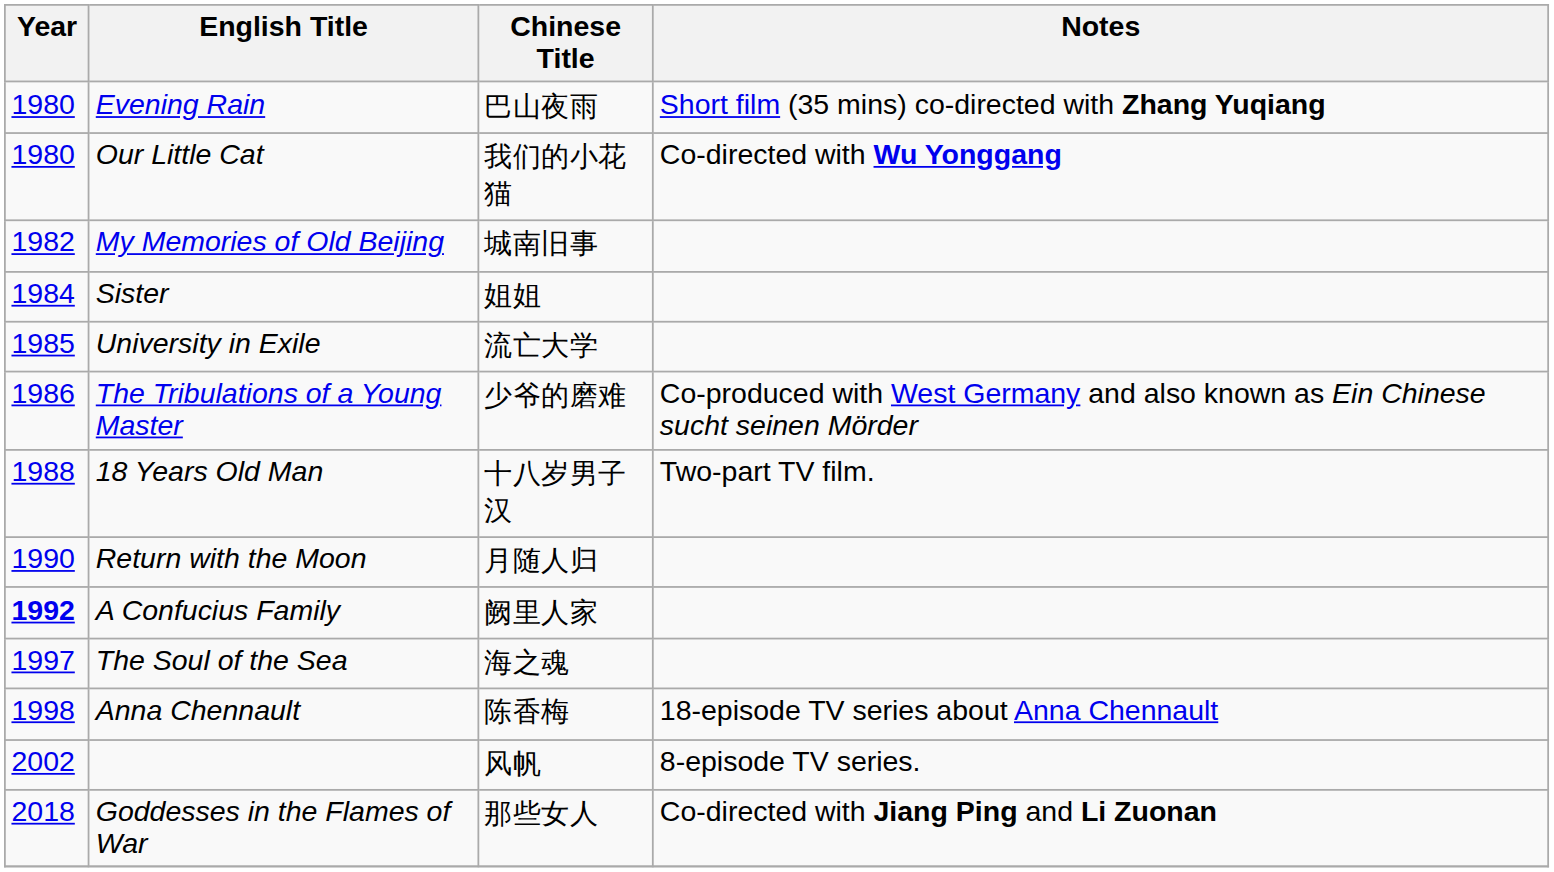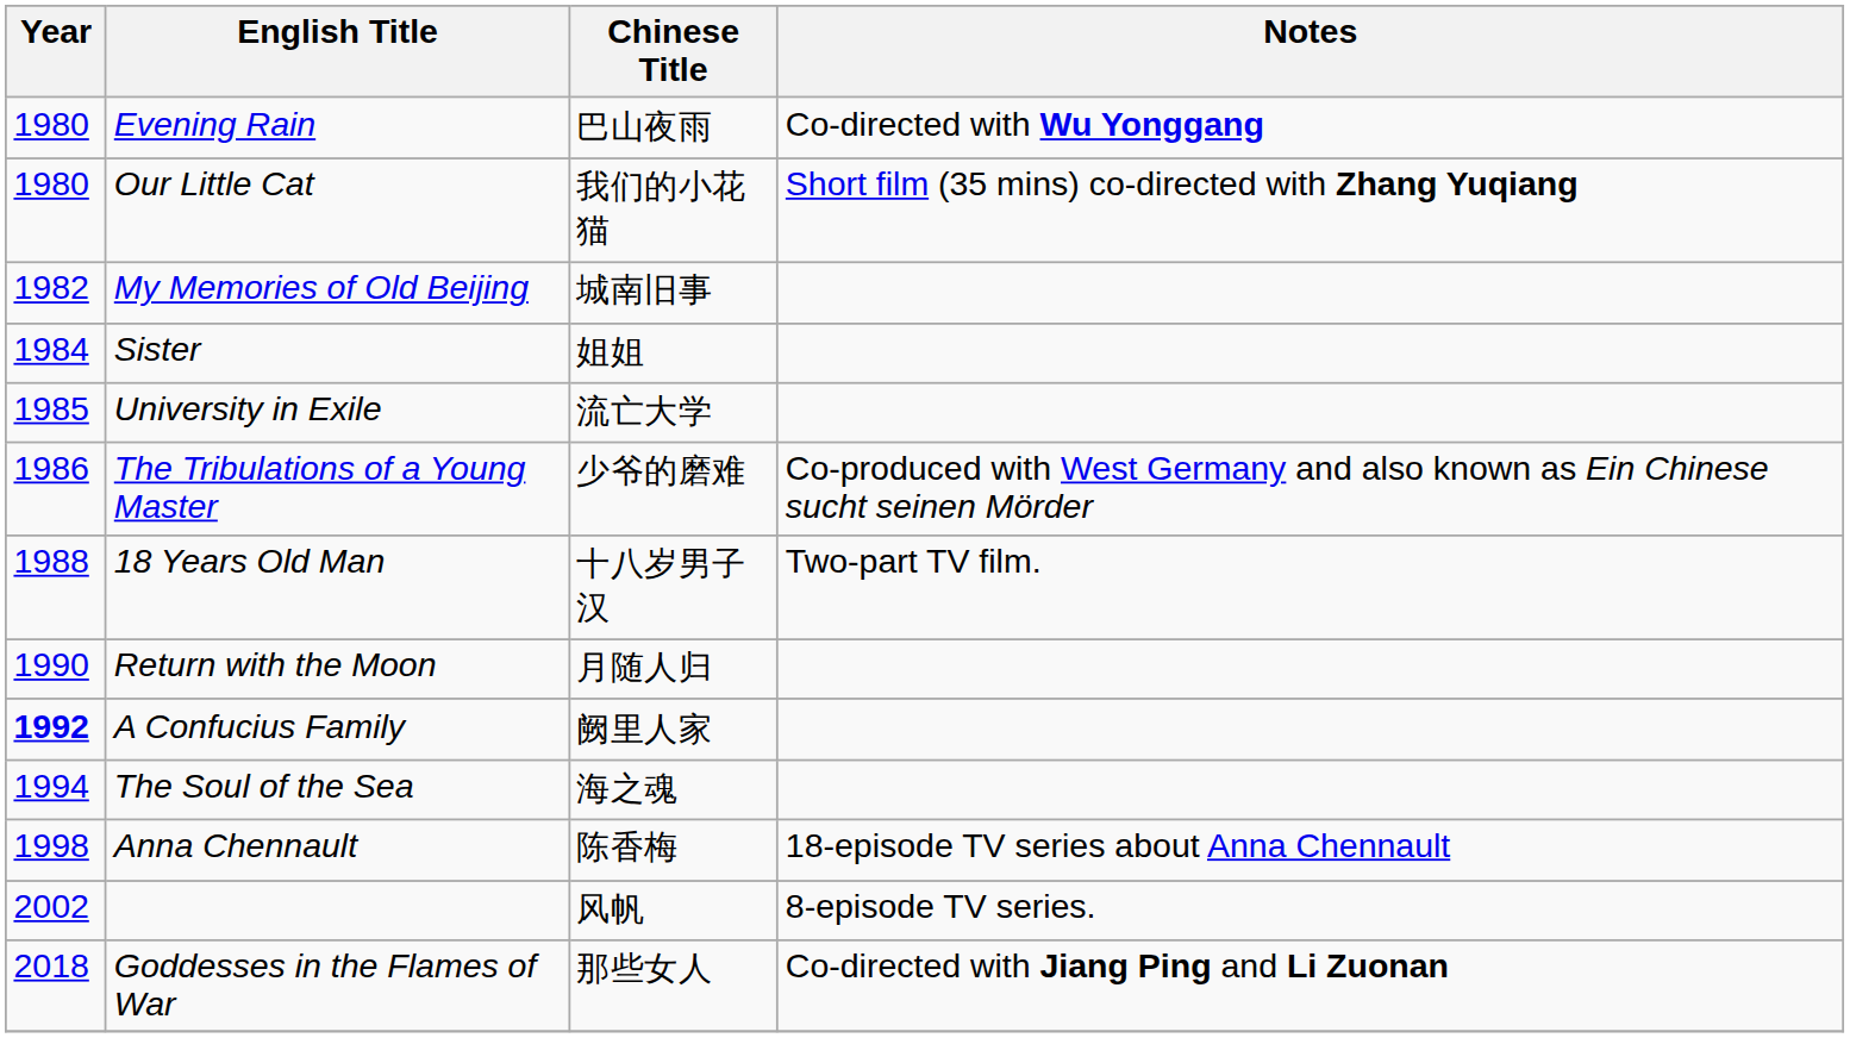 <table class="wikitable">
 <tr>
 <th align="left" valign="top" width="40">Year</th>
 <th align="left" valign="top">English Title</th>
 <th align="left" valign="top">Chinese Title</th>
 <th align="left" valign="top">Notes</th>
 </tr>
 <tr>
 <td align="left" valign="top"><a href='#'>1980</a></td>
 <td align="left" valign="top"><em><a href='#'>Evening Rain</a></em></td>
 <td align="left" valign="top">巴山夜雨</td>
-<td align="left" valign="top"><a href='#'>Short film</a> (35 mins) co-directed with <strong>Zhang Yuqiang</strong></td>
+<td align="left" valign="top">Co-directed with <strong><a href='#'>Wu Yonggang</a></strong></td>
 </tr>
 <tr>
 <td align="left" valign="top"><a href='#'>1980</a></td>
 <td align="left" valign="top"><em>Our Little Cat</em></td>
 <td align="left" valign="top">我们的小花猫</td>
-<td align="left" valign="top">Co-directed with <strong><a href='#'>Wu Yonggang</a></strong></td>
+<td align="left" valign="top"><a href='#'>Short film</a> (35 mins) co-directed with <strong>Zhang Yuqiang</strong></td>
 </tr>
 <tr>
 <td align="left" valign="top"><a href='#'>1982</a></td>
 <td align="left" valign="top"><em><a href='#'>My Memories of Old Beijing</a></em></td>
 <td align="left" valign="top">城南旧事</td>
 <td align="left" valign="top"></td>
 </tr>
 <tr>
 <td align="left" valign="top"><a href='#'>1984</a></td>
 <td align="left" valign="top"><em>Sister</em></td>
 <td align="left" valign="top">姐姐</td>
 <td align="left" valign="top"></td>
 </tr>
 <tr>
 <td align="left" valign="top"><a href='#'>1985</a></td>
 <td align="left" valign="top"><em>University in Exile</em></td>
 <td align="left" valign="top">流亡大学</td>
 <td align="left" valign="top"></td>
 </tr>
 <tr>
 <td align="left" valign="top"><a href='#'>1986</a></td>
 <td align="left" valign="top"><em><a href='#'>The Tribulations of a Young Master</a></em></td>
 <td align="left" valign="top">少爷的磨难</td>
 <td align="left" valign="top">Co-produced with <a href='#'>West Germany</a> and also known as <em>Ein Chinese sucht seinen Mörder</em></td>
 </tr>
 <tr>
 <td align="left" valign="top"><a href='#'>1988</a></td>
 <td align="left" valign="top"><em>18 Years Old Man</em></td>
 <td align="left" valign="top">十八岁男子汉</td>
 <td align="left" valign="top">Two-part TV film.</td>
 </tr>
 <tr>
 <td align="left" valign="top"><a href='#'>1990</a></td>
 <td align="left" valign="top"><em>Return with the Moon</em></td>
 <td align="left" valign="top">月随人归</td>
 <td align="left" valign="top"></td>
 </tr>
 <tr>
 <td align="left" valign="top"><strong><a href='#'>1992</a></strong></td>
 <td align="left" valign="top"><em>A Confucius Family</em></td>
 <td align="left" valign="top">阙里人家</td>
 <td align="left" valign="top"></td>
 </tr>
 <tr>
-<td align="left" valign="top"><a href='#'>1997</a></td>
+<td align="left" valign="top"><a href='#'>1994</a></td>
 <td align="left" valign="top"><em>The Soul of the Sea</em></td>
 <td align="left" valign="top">海之魂</td>
 <td align="left" valign="top"></td>
 </tr>
 <tr>
 <td align="left" valign="top"><a href='#'>1998</a></td>
 <td align="left" valign="top"><em>Anna Chennault</em></td>
 <td align="left" valign="top">陈香梅</td>
 <td align="left" valign="top">18-episode TV series about <a href='#'>Anna Chennault</a></td>
 </tr>
 <tr>
 <td align="left" valign="top"><a href='#'>2002</a></td>
 <td align="left" valign="top"></td>
 <td align="left" valign="top">风帆</td>
 <td align="left" valign="top">8-episode TV series.</td>
 </tr>
 <tr>
 <td align="left" valign="top"><a href='#'>2018</a></td>
 <td align="left" valign="top"><em>Goddesses in the Flames of War</em></td>
 <td align="left" valign="top">那些女人</td>
 <td align="left" valign="top">Co-directed with <strong>Jiang Ping</strong> and <strong>Li Zuonan</strong></td>
 </tr>
 <tr>
 </tr>
 </table>
